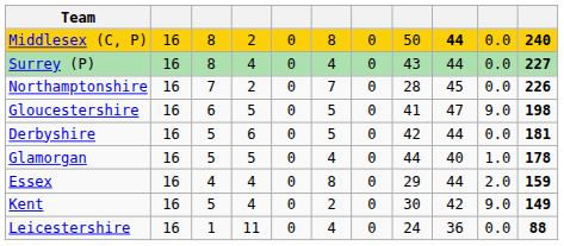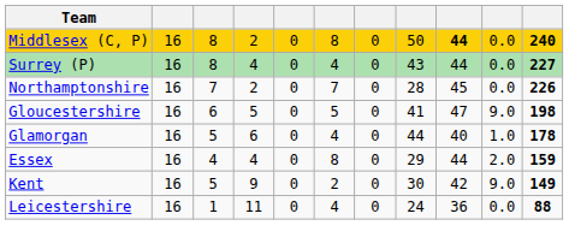 <table class="wikitable" style="text-align:center">
 <tr>
 <th>Team</th>
 <th style="width:30px"></th>
 <th style="width:30px"></th>
 <th style="width:30px"></th>
 <th style="width:30px"></th>
 <th style="width:30px"></th>
 <th style="width:30px"></th>
 <th style="width:30px"></th>
 <th style="width:35px"></th>
 <th style="width:30px"></th>
 <th style="width:30px"></th>
 </tr>
 <tr style="background:#fbd009;">
 <td style="text-align:left;"><a href='#'>Middlesex</a> (C, P)</td>
 <td>16</td>
 <td>8</td>
 <td>2</td>
 <td>0</td>
 <td>8</td>
 <td>0</td>
 <td>50</td>
 <td><strong>44</strong></td>
 <td>0.0</td>
 <td><strong>240</strong></td>
 </tr>
 <tr style="background:#ace1af;">
 <td style="text-align:left;"><a href='#'>Surrey</a> (P)</td>
 <td>16</td>
 <td>8</td>
 <td>4</td>
 <td>0</td>
 <td>4</td>
 <td>0</td>
 <td>43</td>
 <td>44</td>
 <td>0.0</td>
 <td><strong>227</strong></td>
 </tr>
 <tr>
 <td style="text-align:left;"><a href='#'>Northamptonshire</a></td>
 <td>16</td>
 <td>7</td>
 <td>2</td>
 <td>0</td>
 <td>7</td>
 <td>0</td>
 <td>28</td>
 <td>45</td>
 <td>0.0</td>
 <td><strong>226</strong></td>
 </tr>
 <tr>
 <td style="text-align:left;"><a href='#'>Gloucestershire</a></td>
 <td>16</td>
 <td>6</td>
 <td>5</td>
 <td>0</td>
 <td>5</td>
 <td>0</td>
 <td>41</td>
 <td>47</td>
 <td>9.0</td>
 <td><strong>198</strong></td>
 </tr>
 <tr>
-<td style="text-align:left;"><a href='#'>Derbyshire</a></td>
+<td style="text-align:left;"><a href='#'>Glamorgan</a></td>
 <td>16</td>
 <td>5</td>
 <td>6</td>
-<td>0</td>
-<td>5</td>
-<td>0</td>
-<td>42</td>
-<td>44</td>
-<td>0.0</td>
-<td><strong>181</strong></td>
-</tr>
-<tr>
-<td style="text-align:left;"><a href='#'>Glamorgan</a></td>
-<td>16</td>
-<td>5</td>
-<td>5</td>
 <td>0</td>
 <td>4</td>
 <td>0</td>
 <td>44</td>
 <td>40</td>
 <td>1.0</td>
 <td><strong>178</strong></td>
 </tr>
 <tr>
 <td style="text-align:left;"><a href='#'>Essex</a></td>
 <td>16</td>
 <td>4</td>
 <td>4</td>
 <td>0</td>
 <td>8</td>
 <td>0</td>
 <td>29</td>
 <td>44</td>
 <td>2.0</td>
 <td><strong>159</strong></td>
 </tr>
 <tr>
 <td style="text-align:left;"><a href='#'>Kent</a></td>
 <td>16</td>
 <td>5</td>
-<td>4</td>
+<td>9</td>
 <td>0</td>
 <td>2</td>
 <td>0</td>
 <td>30</td>
 <td>42</td>
 <td>9.0</td>
 <td><strong>149</strong></td>
 </tr>
 <tr>
 <td style="text-align:left;"><a href='#'>Leicestershire</a></td>
 <td>16</td>
 <td>1</td>
 <td>11</td>
 <td>0</td>
 <td>4</td>
 <td>0</td>
 <td>24</td>
 <td>36</td>
 <td>0.0</td>
 <td><strong>88</strong></td>
 </tr>
 </table>
